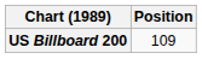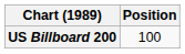 <table class="wikitable plainrowheaders" style="text-align:center">
 <tr>
 <th scope="col">Chart (1989)</th>
 <th scope="col">Position</th>
 </tr>
 <tr>
 <th scope="row">US <em>Billboard</em> 200</th>
-<td>109</td>
+<td>100</td>
 </tr>
 </table>
